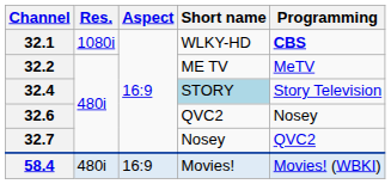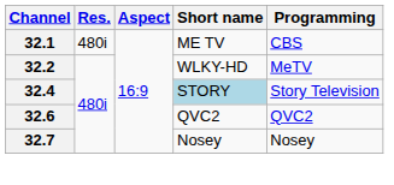 <table class="wikitable">
 <tr>
 <th scope = "col"><a href='#'>Channel</a></th>
 <th scope = "col"><a href='#'>Res.</a></th>
 <th scope = "col"><a href='#'>Aspect</a></th>
 <th scope = "col">Short name</th>
 <th scope = "col">Programming</th>
 </tr>
 <tr>
 <th scope = "row">32.1</th>
-<td><a href='#'>1080i</a></td>
+<td>480i</td>
 <td rowspan="5"><a href='#'>16:9</a></td>
-<td>WLKY-HD</td>
-<td><strong><a href='#'>CBS</a></strong></td>
+<td>ME TV</td>
+<td><a href='#'>CBS</a></td>
 </tr>
 <tr>
 <th scope = "row">32.2</th>
 <td rowspan="4"><a href='#'>480i</a></td>
-<td>ME TV</td>
+<td>WLKY-HD</td>
 <td><a href='#'>MeTV</a></td>
 </tr>
 <tr>
 <th scope = "row">32.4</th>
 <td style="background: lightblue;">STORY</td>
 <td><a href='#'>Story Television</a></td>
 </tr>
 <tr>
 <th scope="row">32.6</th>
 <td>QVC2</td>
-<td>Nosey</td>
+<td><a href='#'>QVC2</a></td>
 </tr>
 <tr>
 <th scope="row">32.7</th>
 <td>Nosey</td>
-<td><a href='#'>QVC2</a></td>
-</tr>
-<tr style="background-color:#DFEBF6; border-top: 2px solid #003399;">
-<th scope="row"><a href='#'>58.4</a></th>
-<td>480i</td>
-<td>16:9</td>
-<td>Movies!</td>
-<td><a href='#'>Movies!</a> (<a href='#'>WBKI</a>)</td>
+<td>Nosey</td>
 </tr>
 </table>
